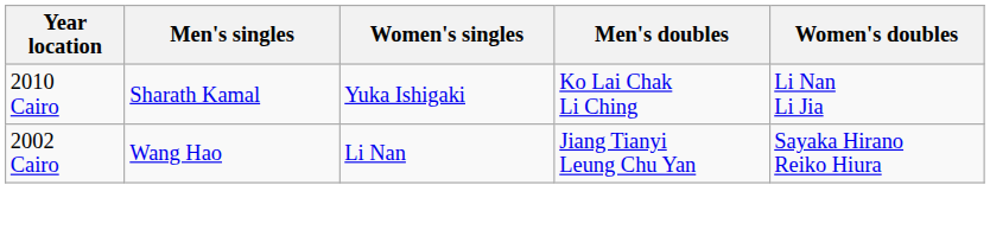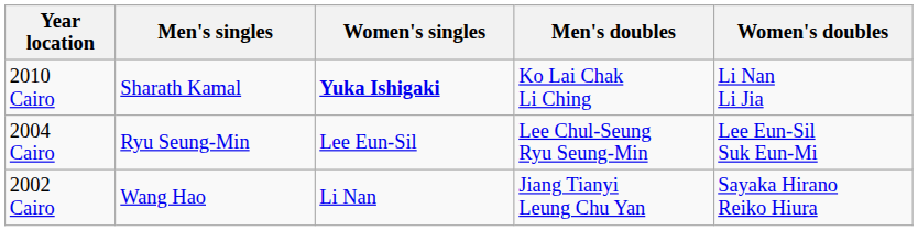 <table class="wikitable">
 <tr>
 <th width="80">Year <br> location</th>
 <th style="width:150px;">Men's singles</th>
 <th style="width:150px;">Women's singles</th>
 <th style="width:150px;">Men's doubles</th>
 <th style="width:150px;">Women's doubles</th>
 </tr>
 <tr>
 <td>2010<br> <a href='#'>Cairo</a></td>
 <td> <a href='#'>Sharath Kamal</a></td>
-<td> <a href='#'>Yuka Ishigaki</a></td>
+<td><strong> <a href='#'>Yuka Ishigaki</a></strong></td>
 <td> <a href='#'>Ko Lai Chak</a><br>  <a href='#'>Li Ching</a></td>
 <td> <a href='#'>Li Nan</a><br>  <a href='#'>Li Jia</a></td>
+</tr>
+<tr>
+<td>2004<br> <a href='#'>Cairo</a></td>
+<td> <a href='#'>Ryu Seung-Min</a></td>
+<td> <a href='#'>Lee Eun-Sil</a></td>
+<td> <a href='#'>Lee Chul-Seung</a><br>  <a href='#'>Ryu Seung-Min</a></td>
+<td> <a href='#'>Lee Eun-Sil</a><br>  <a href='#'>Suk Eun-Mi</a></td>
 </tr>
 <tr>
 <td>2002<br> <a href='#'>Cairo</a></td>
 <td> <a href='#'>Wang Hao</a></td>
 <td> <a href='#'>Li Nan</a></td>
 <td> <a href='#'>Jiang Tianyi</a><br>  <a href='#'>Leung Chu Yan</a></td>
 <td> <a href='#'>Sayaka Hirano</a><br>  <a href='#'>Reiko Hiura</a></td>
 </tr>
 </table>
